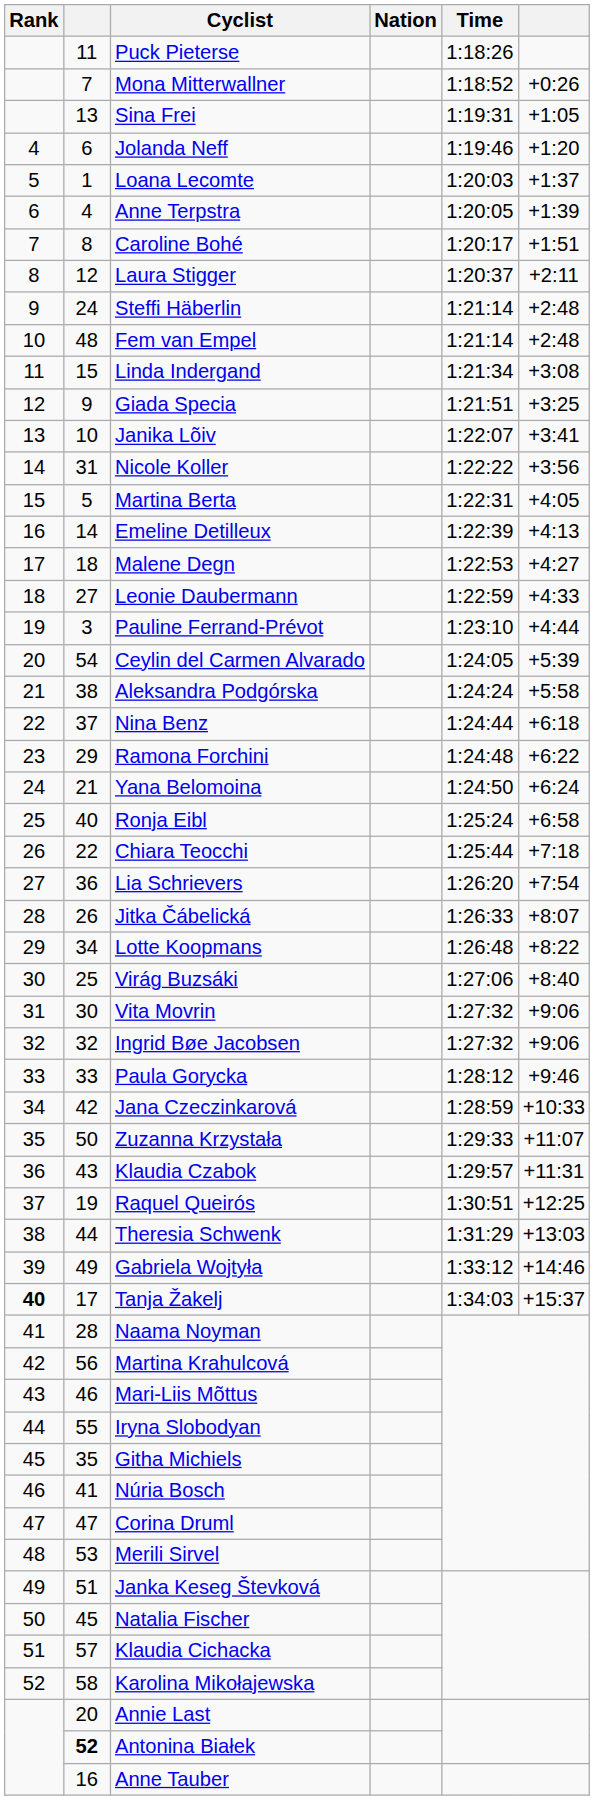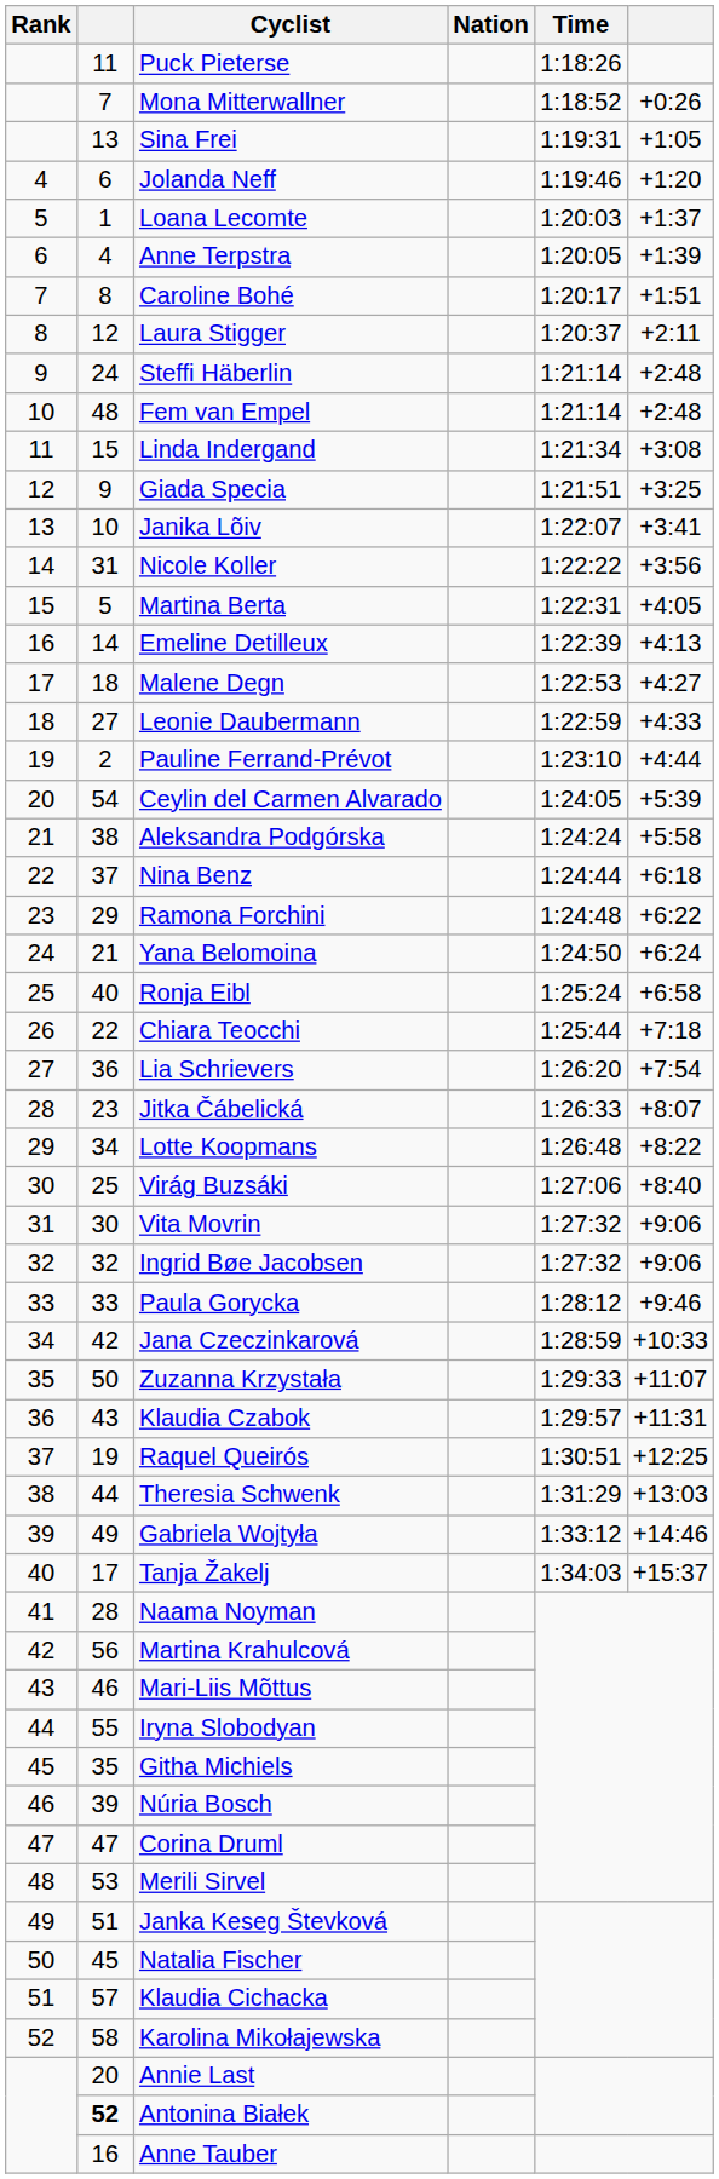 <table class="wikitable sortable" style="text-align:center">
 <tr>
 <th>Rank</th>
 <th width=30></th>
 <th>Cyclist</th>
 <th>Nation</th>
 <th>Time</th>
 <th></th>
 </tr>
 <tr>
 <td></td>
 <td>11</td>
 <td align=left><a href='#'>Puck Pieterse</a></td>
 <td align=left></td>
 <td>1:18:26</td>
 <td></td>
 </tr>
 <tr>
 <td></td>
 <td>7</td>
 <td align=left><a href='#'>Mona Mitterwallner</a></td>
 <td align=left></td>
 <td>1:18:52</td>
 <td>+0:26</td>
 </tr>
 <tr>
 <td></td>
 <td>13</td>
 <td align=left><a href='#'>Sina Frei</a></td>
 <td align=left></td>
 <td>1:19:31</td>
 <td>+1:05</td>
 </tr>
 <tr>
 <td>4</td>
 <td>6</td>
 <td align=left><a href='#'>Jolanda Neff</a></td>
 <td align=left></td>
 <td>1:19:46</td>
 <td>+1:20</td>
 </tr>
 <tr>
 <td>5</td>
 <td>1</td>
 <td align=left><a href='#'>Loana Lecomte</a></td>
 <td align=left></td>
 <td>1:20:03</td>
 <td>+1:37</td>
 </tr>
 <tr>
 <td>6</td>
 <td>4</td>
 <td align=left><a href='#'>Anne Terpstra</a></td>
 <td align=left></td>
 <td>1:20:05</td>
 <td>+1:39</td>
 </tr>
 <tr>
 <td>7</td>
 <td>8</td>
 <td align=left><a href='#'>Caroline Bohé</a></td>
 <td align=left></td>
 <td>1:20:17</td>
 <td>+1:51</td>
 </tr>
 <tr>
 <td>8</td>
 <td>12</td>
 <td align=left><a href='#'>Laura Stigger</a></td>
 <td align=left></td>
 <td>1:20:37</td>
 <td>+2:11</td>
 </tr>
 <tr>
 <td>9</td>
 <td>24</td>
 <td align=left><a href='#'>Steffi Häberlin</a></td>
 <td align=left></td>
 <td>1:21:14</td>
 <td>+2:48</td>
 </tr>
 <tr>
 <td>10</td>
 <td>48</td>
 <td align=left><a href='#'>Fem van Empel</a></td>
 <td align=left></td>
 <td>1:21:14</td>
 <td>+2:48</td>
 </tr>
 <tr>
 <td>11</td>
 <td>15</td>
 <td align=left><a href='#'>Linda Indergand</a></td>
 <td align=left></td>
 <td>1:21:34</td>
 <td>+3:08</td>
 </tr>
 <tr>
 <td>12</td>
 <td>9</td>
 <td align=left><a href='#'>Giada Specia</a></td>
 <td align=left></td>
 <td>1:21:51</td>
 <td>+3:25</td>
 </tr>
 <tr>
 <td>13</td>
 <td>10</td>
 <td align=left><a href='#'>Janika Lõiv</a></td>
 <td align=left></td>
 <td>1:22:07</td>
 <td>+3:41</td>
 </tr>
 <tr>
 <td>14</td>
 <td>31</td>
 <td align=left><a href='#'>Nicole Koller</a></td>
 <td align=left></td>
 <td>1:22:22</td>
 <td>+3:56</td>
 </tr>
 <tr>
 <td>15</td>
 <td>5</td>
 <td align=left><a href='#'>Martina Berta</a></td>
 <td align=left></td>
 <td>1:22:31</td>
 <td>+4:05</td>
 </tr>
 <tr>
 <td>16</td>
 <td>14</td>
 <td align=left><a href='#'>Emeline Detilleux</a></td>
 <td align=left></td>
 <td>1:22:39</td>
 <td>+4:13</td>
 </tr>
 <tr>
 <td>17</td>
 <td>18</td>
 <td align=left><a href='#'>Malene Degn</a></td>
 <td align=left></td>
 <td>1:22:53</td>
 <td>+4:27</td>
 </tr>
 <tr>
 <td>18</td>
 <td>27</td>
 <td align=left><a href='#'>Leonie Daubermann</a></td>
 <td align=left></td>
 <td>1:22:59</td>
 <td>+4:33</td>
 </tr>
 <tr>
 <td>19</td>
-<td>3</td>
+<td>2</td>
 <td align=left><a href='#'>Pauline Ferrand-Prévot</a></td>
 <td align=left></td>
 <td>1:23:10</td>
 <td>+4:44</td>
 </tr>
 <tr>
 <td>20</td>
 <td>54</td>
 <td align=left><a href='#'>Ceylin del Carmen Alvarado</a></td>
 <td align=left></td>
 <td>1:24:05</td>
 <td>+5:39</td>
 </tr>
 <tr>
 <td>21</td>
 <td>38</td>
 <td align=left><a href='#'>Aleksandra Podgórska</a></td>
 <td align=left></td>
 <td>1:24:24</td>
 <td>+5:58</td>
 </tr>
 <tr>
 <td>22</td>
 <td>37</td>
 <td align=left><a href='#'>Nina Benz</a></td>
 <td align=left></td>
 <td>1:24:44</td>
 <td>+6:18</td>
 </tr>
 <tr>
 <td>23</td>
 <td>29</td>
 <td align=left><a href='#'>Ramona Forchini</a></td>
 <td align=left></td>
 <td>1:24:48</td>
 <td>+6:22</td>
 </tr>
 <tr>
 <td>24</td>
 <td>21</td>
 <td align=left><a href='#'>Yana Belomoina</a></td>
 <td align=left></td>
 <td>1:24:50</td>
 <td>+6:24</td>
 </tr>
 <tr>
 <td>25</td>
 <td>40</td>
 <td align=left><a href='#'>Ronja Eibl</a></td>
 <td align=left></td>
 <td>1:25:24</td>
 <td>+6:58</td>
 </tr>
 <tr>
 <td>26</td>
 <td>22</td>
 <td align=left><a href='#'>Chiara Teocchi</a></td>
 <td align=left></td>
 <td>1:25:44</td>
 <td>+7:18</td>
 </tr>
 <tr>
 <td>27</td>
 <td>36</td>
 <td align=left><a href='#'>Lia Schrievers</a></td>
 <td align=left></td>
 <td>1:26:20</td>
 <td>+7:54</td>
 </tr>
 <tr>
 <td>28</td>
-<td>26</td>
+<td>23</td>
 <td align=left><a href='#'>Jitka Čábelická</a></td>
 <td align=left></td>
 <td>1:26:33</td>
 <td>+8:07</td>
 </tr>
 <tr>
 <td>29</td>
 <td>34</td>
 <td align=left><a href='#'>Lotte Koopmans</a></td>
 <td align=left></td>
 <td>1:26:48</td>
 <td>+8:22</td>
 </tr>
 <tr>
 <td>30</td>
 <td>25</td>
 <td align=left><a href='#'>Virág Buzsáki</a></td>
 <td align=left></td>
 <td>1:27:06</td>
 <td>+8:40</td>
 </tr>
 <tr>
 <td>31</td>
 <td>30</td>
 <td align=left><a href='#'>Vita Movrin</a></td>
 <td align=left></td>
 <td>1:27:32</td>
 <td>+9:06</td>
 </tr>
 <tr>
 <td>32</td>
 <td>32</td>
 <td align=left><a href='#'>Ingrid Bøe Jacobsen</a></td>
 <td align=left></td>
 <td>1:27:32</td>
 <td>+9:06</td>
 </tr>
 <tr>
 <td>33</td>
 <td>33</td>
 <td align=left><a href='#'>Paula Gorycka</a></td>
 <td align=left></td>
 <td>1:28:12</td>
 <td>+9:46</td>
 </tr>
 <tr>
 <td>34</td>
 <td>42</td>
 <td align=left><a href='#'>Jana Czeczinkarová</a></td>
 <td align=left></td>
 <td>1:28:59</td>
 <td>+10:33</td>
 </tr>
 <tr>
 <td>35</td>
 <td>50</td>
 <td align=left><a href='#'>Zuzanna Krzystała</a></td>
 <td align=left></td>
 <td>1:29:33</td>
 <td>+11:07</td>
 </tr>
 <tr>
 <td>36</td>
 <td>43</td>
 <td align=left><a href='#'>Klaudia Czabok</a></td>
 <td align=left></td>
 <td>1:29:57</td>
 <td>+11:31</td>
 </tr>
 <tr>
 <td>37</td>
 <td>19</td>
 <td align=left><a href='#'>Raquel Queirós</a></td>
 <td align=left></td>
 <td>1:30:51</td>
 <td>+12:25</td>
 </tr>
 <tr>
 <td>38</td>
 <td>44</td>
 <td align=left><a href='#'>Theresia Schwenk</a></td>
 <td align=left></td>
 <td>1:31:29</td>
 <td>+13:03</td>
 </tr>
 <tr>
 <td>39</td>
 <td>49</td>
 <td align=left><a href='#'>Gabriela Wojtyła</a></td>
 <td align=left></td>
 <td>1:33:12</td>
 <td>+14:46</td>
 </tr>
 <tr>
-<td><strong>40</strong></td>
+<td>40</td>
 <td>17</td>
 <td align=left><a href='#'>Tanja Žakelj</a></td>
 <td align=left></td>
 <td>1:34:03</td>
 <td>+15:37</td>
 </tr>
 <tr>
 <td>41</td>
 <td>28</td>
 <td align=left><a href='#'>Naama Noyman</a></td>
 <td align=left></td>
 <td colspan=2 rowspan=8></td>
 </tr>
 <tr>
 <td>42</td>
 <td>56</td>
 <td align=left><a href='#'>Martina Krahulcová</a></td>
 <td align=left></td>
 </tr>
 <tr>
 <td>43</td>
 <td>46</td>
 <td align=left><a href='#'>Mari-Liis Mõttus</a></td>
 <td align=left></td>
 </tr>
 <tr>
 <td>44</td>
 <td>55</td>
 <td align=left><a href='#'>Iryna Slobodyan</a></td>
 <td align=left></td>
 </tr>
 <tr>
 <td>45</td>
 <td>35</td>
 <td align=left><a href='#'>Githa Michiels</a></td>
 <td align=left></td>
 </tr>
 <tr>
 <td>46</td>
-<td>41</td>
+<td>39</td>
 <td align=left><a href='#'>Núria Bosch</a></td>
 <td align=left></td>
 </tr>
 <tr>
 <td>47</td>
 <td>47</td>
 <td align=left><a href='#'>Corina Druml</a></td>
 <td align=left></td>
 </tr>
 <tr>
 <td>48</td>
 <td>53</td>
 <td align=left><a href='#'>Merili Sirvel</a></td>
 <td align=left></td>
 </tr>
 <tr>
 <td>49</td>
 <td>51</td>
 <td align=left><a href='#'>Janka Keseg Števková</a></td>
 <td align=left></td>
 <td colspan=2 rowspan=4></td>
 </tr>
 <tr>
 <td>50</td>
 <td>45</td>
 <td align=left><a href='#'>Natalia Fischer</a></td>
 <td align=left></td>
 </tr>
 <tr>
 <td>51</td>
 <td>57</td>
 <td align=left><a href='#'>Klaudia Cichacka</a></td>
 <td align=left></td>
 </tr>
 <tr>
 <td>52</td>
 <td>58</td>
 <td align=left><a href='#'>Karolina Mikołajewska</a></td>
 <td align=left></td>
 </tr>
 <tr>
 <td rowspan=3></td>
 <td>20</td>
 <td align=left><a href='#'>Annie Last</a></td>
 <td align=left></td>
 <td colspan=2 rowspan=2></td>
 </tr>
 <tr>
 <td><strong>52</strong></td>
 <td align=left><a href='#'>Antonina Białek</a></td>
 <td align=left></td>
 </tr>
 <tr>
 <td>16</td>
 <td align=left><a href='#'>Anne Tauber</a></td>
 <td align=left></td>
 <td colspan=2></td>
 </tr>
 </table>
